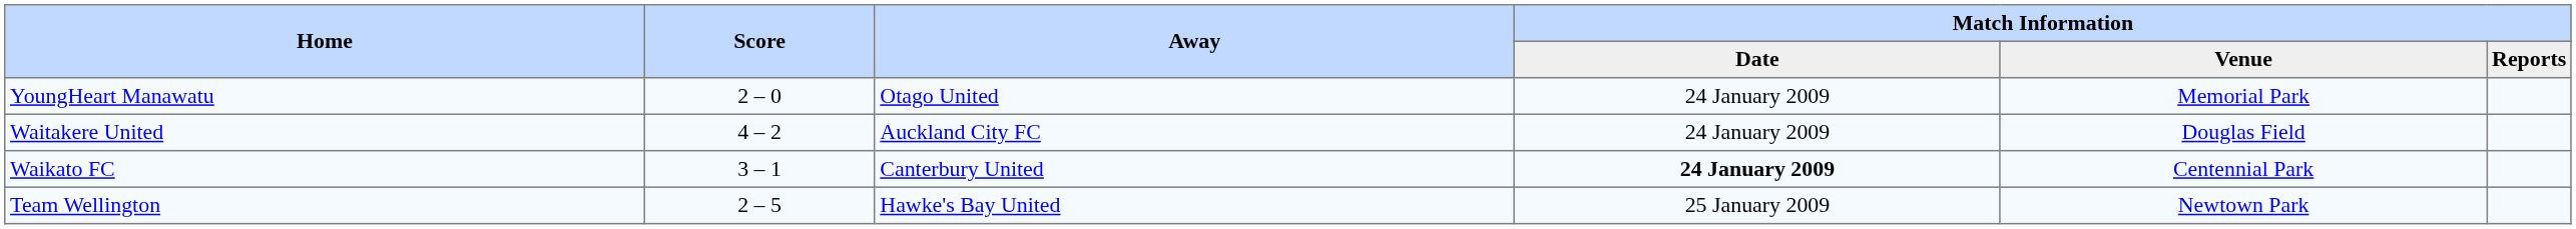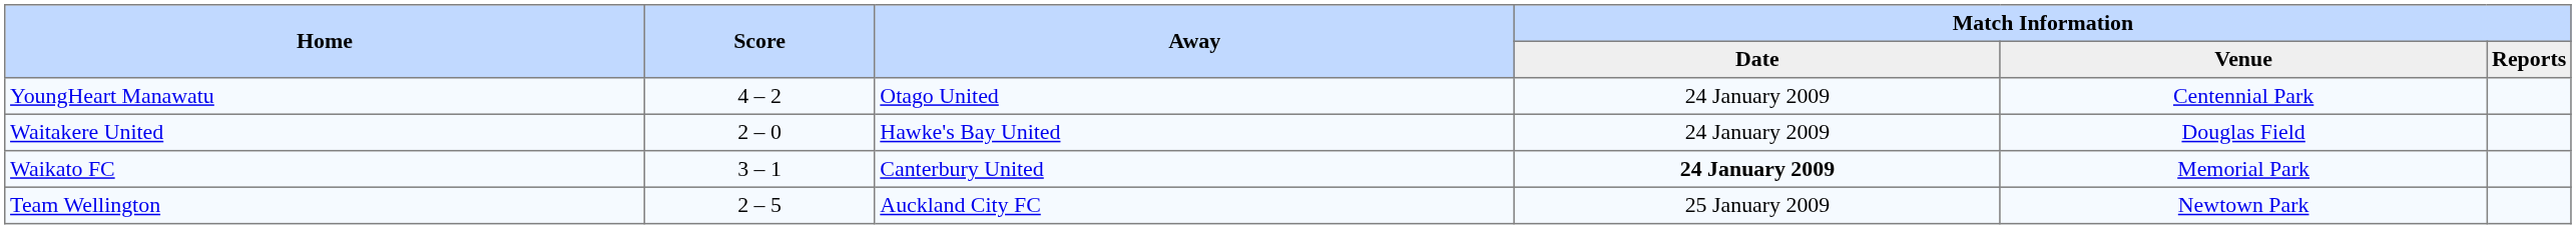 <table border=1 style="border-collapse:collapse; font-size:90%; text-align:center;" cellpadding=3 cellspacing=0 width=85%>
 <tr bgcolor=#C1D9FF>
 <th rowspan=2 width=25%>Home</th>
 <th rowspan=2 width=9%>Score</th>
 <th rowspan=2 width=25%>Away</th>
 <th colspan=9>Match Information</th>
 </tr>
 <tr bgcolor=#EFEFEF>
 <th width=19%>Date</th>
 <th width=19%>Venue</th>
 <th width=10%>Reports</th>
 </tr>
 <tr bgcolor=#F5FAFF>
 <td align=left> <a href='#'>YoungHeart Manawatu</a></td>
-<td>2 – 0</td>
+<td>4 – 2</td>
 <td align=left> <a href='#'>Otago United</a></td>
 <td>24 January 2009</td>
-<td><a href='#'>Memorial Park</a></td>
+<td><a href='#'>Centennial Park</a></td>
 <td></td>
 </tr>
 <tr bgcolor=#F5FAFF>
 <td align=left> <a href='#'>Waitakere United</a></td>
-<td>4 – 2</td>
-<td align=left> <a href='#'>Auckland City FC</a></td>
+<td>2 – 0</td>
+<td align=left> <a href='#'>Hawke's Bay United</a></td>
 <td>24 January 2009</td>
 <td><a href='#'>Douglas Field</a></td>
 <td></td>
 </tr>
 <tr bgcolor=#F5FAFF>
 <td align=left> <a href='#'>Waikato FC</a></td>
 <td>3 – 1</td>
 <td align=left> <a href='#'>Canterbury United</a></td>
 <td><strong>24 January 2009</strong></td>
-<td><a href='#'>Centennial Park</a></td>
+<td><a href='#'>Memorial Park</a></td>
 <td></td>
 </tr>
 <tr bgcolor=#F5FAFF>
 <td align=left> <a href='#'>Team Wellington</a></td>
 <td>2 – 5</td>
-<td align=left> <a href='#'>Hawke's Bay United</a></td>
+<td align=left> <a href='#'>Auckland City FC</a></td>
 <td>25 January 2009</td>
 <td><a href='#'>Newtown Park</a></td>
 <td></td>
 </tr>
 </table>
